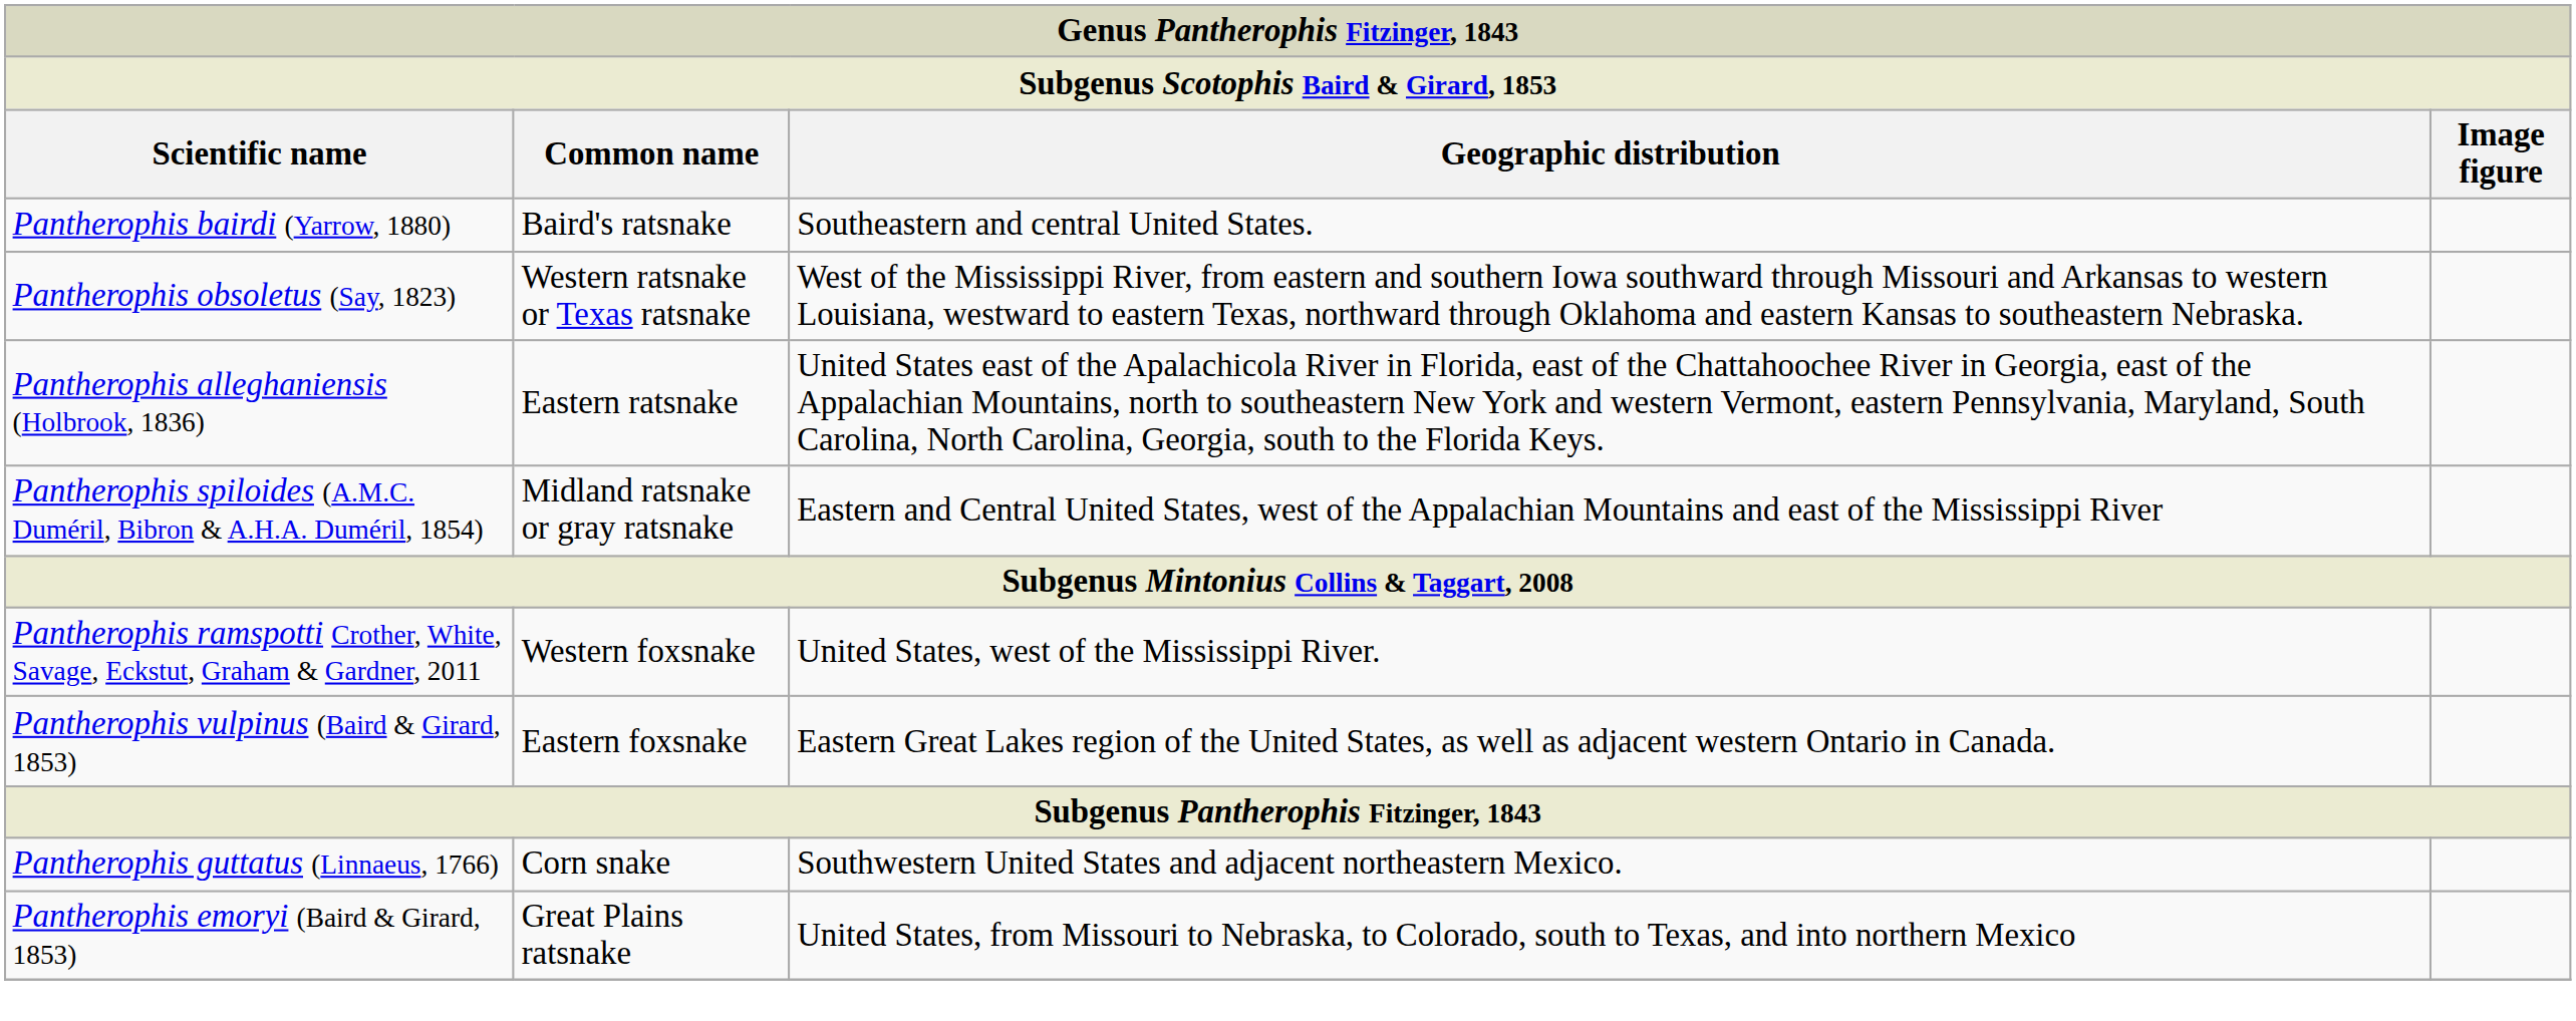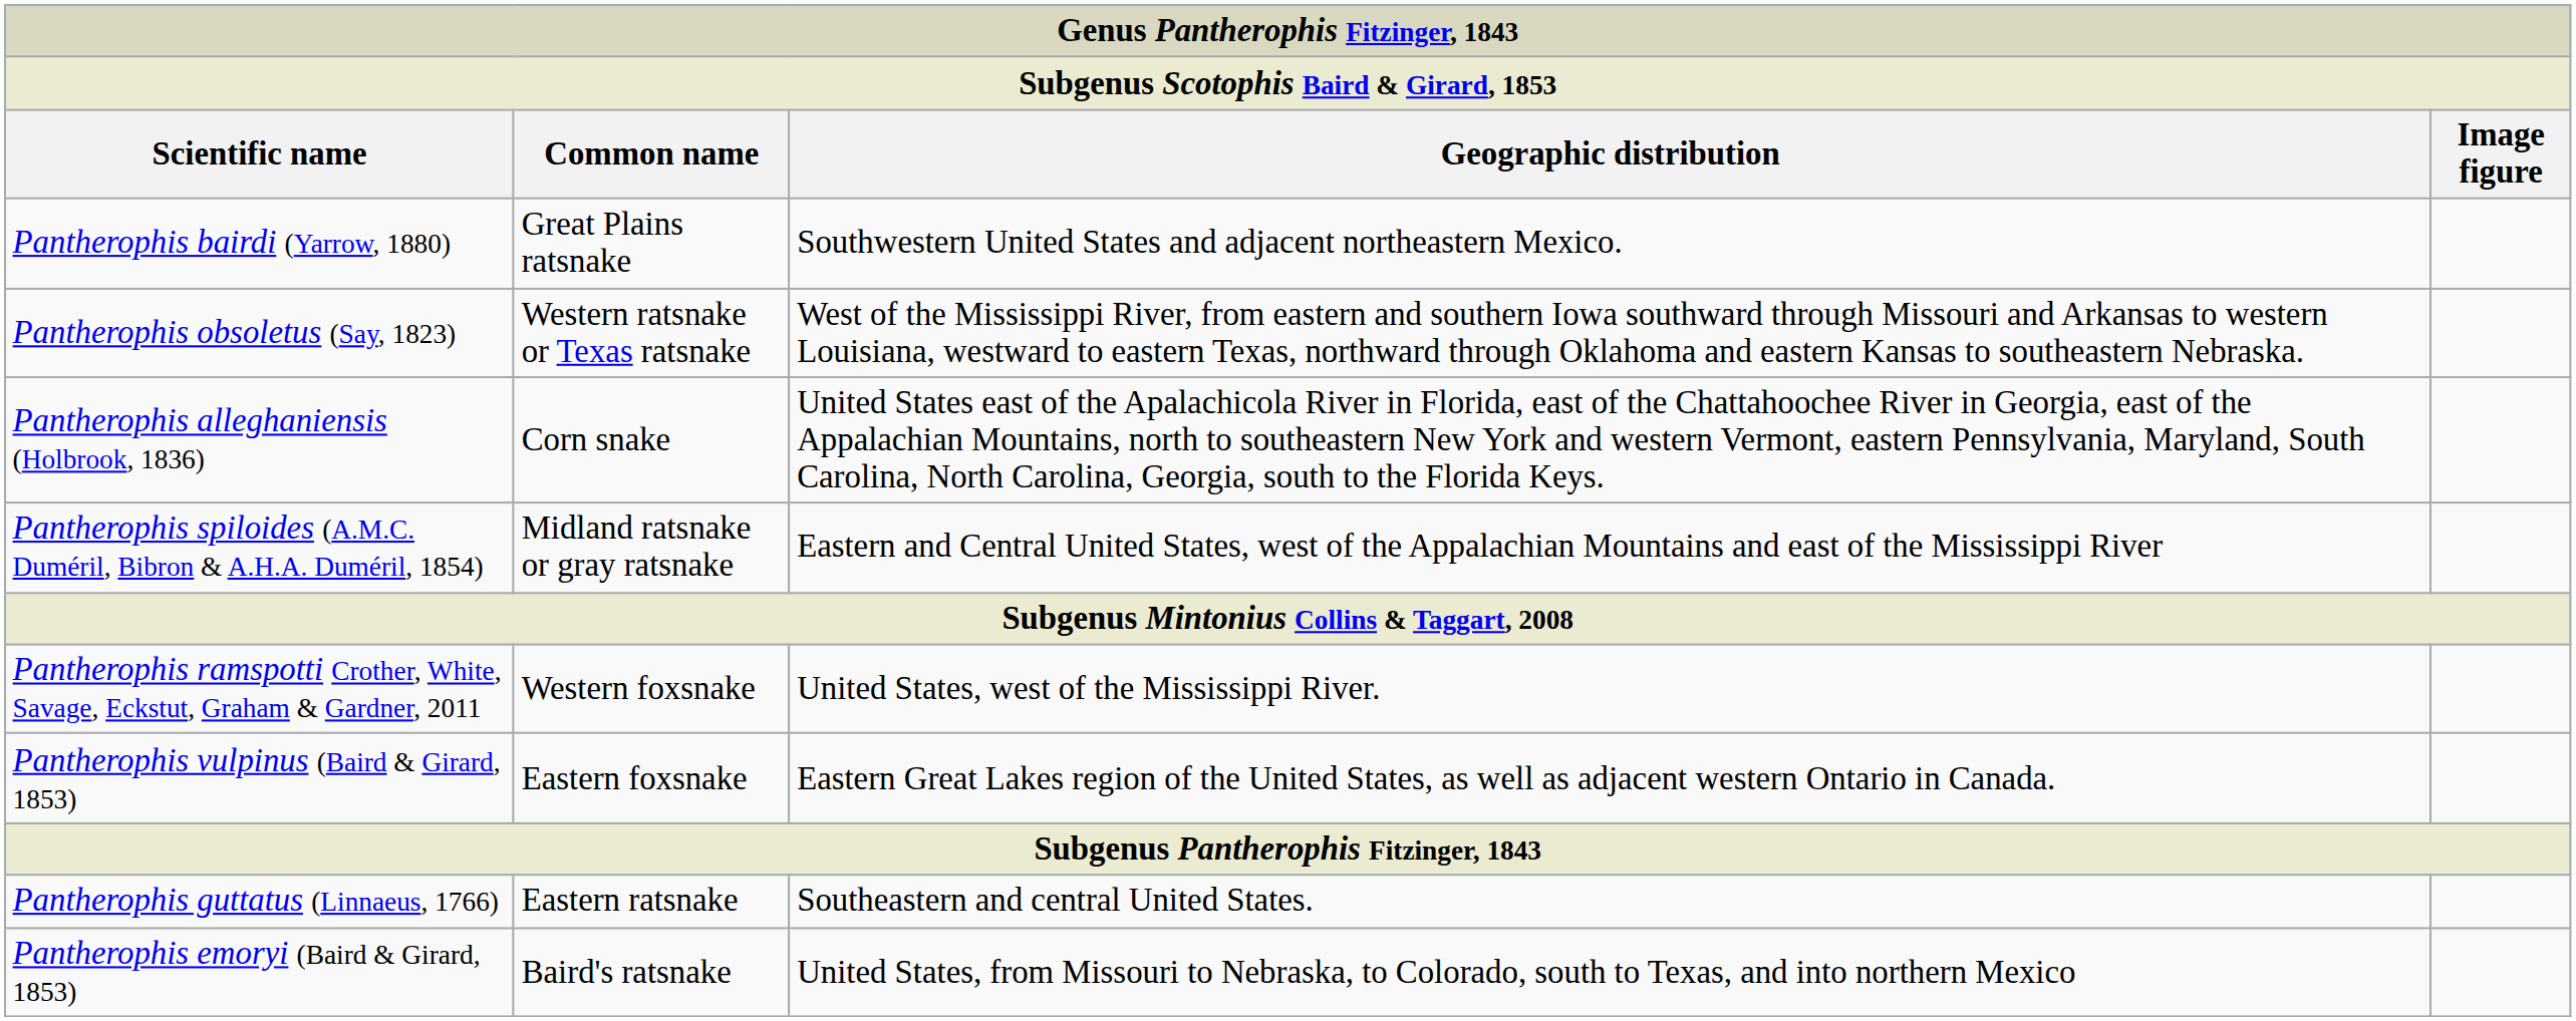 <table class="wikitable">
 <tr>
 <td colspan="100%" align="center" bgcolor="#d9d9c1"><strong>Genus <em>Pantherophis</em> <small><a href='#'>Fitzinger</a>, 1843</small></strong></td>
 </tr>
 <tr>
 <td colspan="100%" align="center" bgcolor="#ebebd2"><strong>Subgenus <em>Scotophis</em> <small><a href='#'>Baird</a> & <a href='#'>Girard</a>, 1853</small></strong></td>
 </tr>
 <tr>
 <th>Scientific name</th>
 <th>Common name</th>
 <th>Geographic distribution</th>
 <th>Image figure</th>
 </tr>
 <tr>
 <td><em><a href='#'>Pantherophis bairdi</a></em> <small>(<a href='#'>Yarrow</a>, 1880)</small></td>
-<td>Baird's ratsnake</td>
-<td>Southeastern and central United States.</td>
+<td>Great Plains ratsnake</td>
+<td>Southwestern United States and adjacent northeastern Mexico.</td>
 <td></td>
 </tr>
 <tr>
 <td><em><a href='#'>Pantherophis obsoletus</a></em> <small>(<a href='#'>Say</a>, 1823)</small></td>
 <td>Western ratsnake or <a href='#'>Texas</a> ratsnake</td>
 <td>West of the Mississippi River, from eastern and southern Iowa southward through Missouri and Arkansas to western Louisiana, westward to eastern Texas, northward through Oklahoma and eastern Kansas to southeastern Nebraska.</td>
 <td></td>
 </tr>
 <tr>
 <td><em><a href='#'>Pantherophis alleghaniensis</a></em> <small>(<a href='#'>Holbrook</a>, 1836)</small></td>
-<td>Eastern ratsnake</td>
+<td>Corn snake</td>
 <td>United States east of the Apalachicola River in Florida, east of the Chattahoochee River in Georgia, east of the Appalachian Mountains, north to southeastern New York and western Vermont, eastern Pennsylvania, Maryland, South Carolina, North Carolina, Georgia, south to the Florida Keys.</td>
 <td></td>
 </tr>
 <tr>
 <td><em><a href='#'>Pantherophis spiloides</a></em> <small>(<a href='#'>A.M.C. Duméril</a>, <a href='#'>Bibron</a> & <a href='#'>A.H.A. Duméril</a>, 1854)</small></td>
 <td>Midland ratsnake or gray ratsnake</td>
 <td>Eastern and Central United States, west of the Appalachian Mountains and east of the Mississippi River</td>
 <td></td>
 </tr>
 <tr>
 <td colspan="100%" align="center" bgcolor="#ebebd2"><strong>Subgenus <em>Mintonius</em> <small><a href='#'>Collins</a> & <a href='#'>Taggart</a>, 2008</small></strong></td>
 </tr>
 <tr>
 <td><em><a href='#'>Pantherophis ramspotti</a></em> <small><a href='#'>Crother</a>, <a href='#'>White</a>, <a href='#'>Savage</a>, <a href='#'>Eckstut</a>, <a href='#'>Graham</a> & <a href='#'>Gardner</a>, 2011</small></td>
 <td>Western foxsnake</td>
 <td>United States, west of the Mississippi River.</td>
 <td></td>
 </tr>
 <tr>
 <td><em><a href='#'>Pantherophis vulpinus</a></em> <small>(<a href='#'>Baird</a> & <a href='#'>Girard</a>, 1853)</small></td>
 <td>Eastern foxsnake</td>
 <td>Eastern Great Lakes region of the United States, as well as adjacent western Ontario in Canada.</td>
 <td></td>
 </tr>
 <tr>
 <td colspan="100%" align="center" bgcolor="#ebebd2"><strong>Subgenus <em>Pantherophis</em> <small>Fitzinger, 1843</small></strong></td>
 </tr>
 <tr>
 <td><em><a href='#'>Pantherophis guttatus</a></em> <small>(<a href='#'>Linnaeus</a>, 1766)</small></td>
-<td>Corn snake</td>
-<td>Southwestern United States and adjacent northeastern Mexico.</td>
+<td>Eastern ratsnake</td>
+<td>Southeastern and central United States.</td>
 <td></td>
 </tr>
 <tr>
 <td><em><a href='#'>Pantherophis emoryi</a></em> <small>(Baird & Girard, 1853)</small></td>
-<td>Great Plains ratsnake</td>
+<td>Baird's ratsnake</td>
 <td>United States, from Missouri to Nebraska, to Colorado, south to Texas, and into northern Mexico</td>
 <td></td>
 </tr>
 <tr>
 </tr>
 </table>
